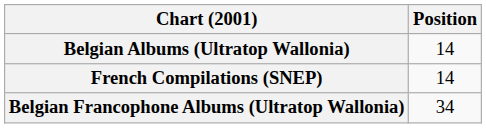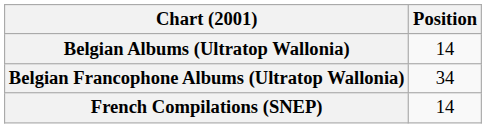 <table class="wikitable sortable plainrowheaders" style="text-align:center">
 <tr>
 <th scope="col">Chart (2001)</th>
 <th scope="col">Position</th>
 </tr>
 <tr>
 <th scope="row">Belgian Albums (Ultratop Wallonia)</th>
 <td>14</td>
 </tr>
 <tr>
+<th scope="row">Belgian Francophone Albums (Ultratop Wallonia)</th>
+<td>34</td>
+</tr>
+<tr>
 <th scope="row">French Compilations (SNEP)</th>
 <td>14</td>
 </tr>
-<tr>
-<th scope="row">Belgian Francophone Albums (Ultratop Wallonia)</th>
-<td>34</td>
-</tr>
 </table>
